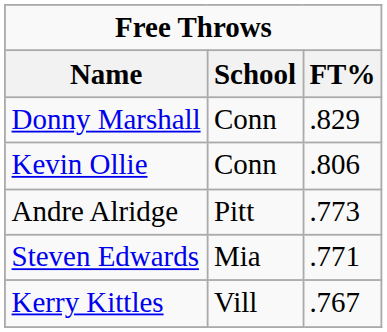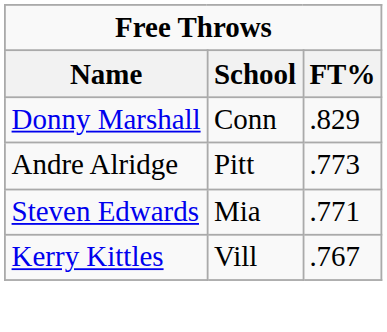 <table class="wikitable">
 <tr>
 <td colspan=3 style="text-align:center;"><strong>Free Throws</strong></td>
 </tr>
 <tr>
 <th>Name</th>
 <th>School</th>
 <th>FT%</th>
 </tr>
 <tr>
 <td><a href='#'>Donny Marshall</a></td>
 <td>Conn</td>
 <td>.829</td>
-</tr>
-<tr>
-<td><a href='#'>Kevin Ollie</a></td>
-<td>Conn</td>
-<td>.806</td>
 </tr>
 <tr>
 <td>Andre Alridge</td>
 <td>Pitt</td>
 <td>.773</td>
 </tr>
 <tr>
 <td><a href='#'>Steven Edwards</a></td>
 <td>Mia</td>
 <td>.771</td>
 </tr>
 <tr>
 <td><a href='#'>Kerry Kittles</a></td>
 <td>Vill</td>
 <td>.767</td>
 </tr>
 </table>
